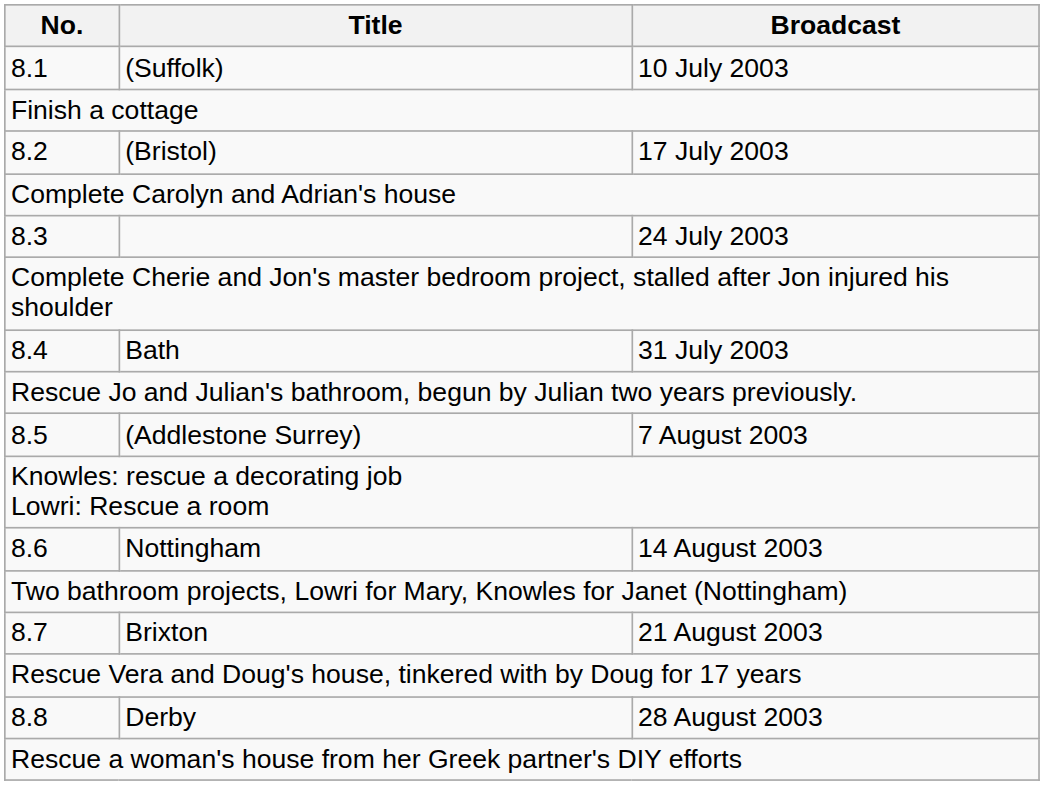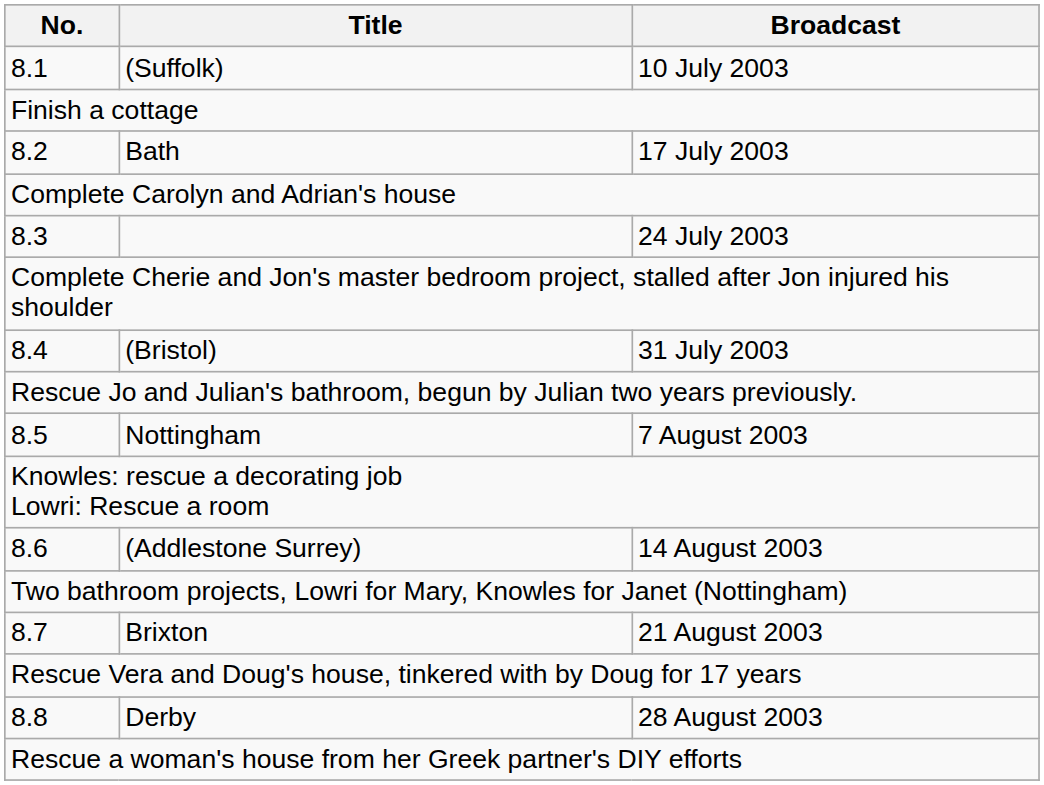 <table class="wikitable" style="width:100%;">
 <tr>
 <th>No.</th>
 <th>Title</th>
 <th>Broadcast</th>
 </tr>
 <tr>
 <td>8.1</td>
 <td>(Suffolk)</td>
 <td>10 July 2003</td>
 </tr>
 <tr>
 <td colspan="3">Finish a cottage</td>
 </tr>
 <tr>
 <td>8.2</td>
-<td>(Bristol)</td>
+<td>Bath</td>
 <td>17 July 2003</td>
 </tr>
 <tr>
 <td colspan="3">Complete Carolyn and Adrian's house</td>
 </tr>
 <tr>
 <td>8.3</td>
 <td></td>
 <td>24 July 2003</td>
 </tr>
 <tr>
 <td colspan="3">Complete Cherie and Jon's master bedroom project, stalled after Jon injured his shoulder</td>
 </tr>
 <tr>
 <td>8.4</td>
-<td>Bath</td>
+<td>(Bristol)</td>
 <td>31 July 2003</td>
 </tr>
 <tr>
 <td colspan="3">Rescue Jo and Julian's bathroom, begun by Julian two years previously.</td>
 </tr>
 <tr>
 <td>8.5</td>
-<td>(Addlestone Surrey)</td>
+<td>Nottingham</td>
 <td>7 August 2003</td>
 </tr>
 <tr>
 <td colspan="3">Knowles: rescue a decorating job<br>Lowri: Rescue a room</td>
 </tr>
 <tr>
 <td>8.6</td>
-<td>Nottingham</td>
+<td>(Addlestone Surrey)</td>
 <td>14 August 2003</td>
 </tr>
 <tr>
 <td colspan="3">Two bathroom projects, Lowri for Mary, Knowles for Janet (Nottingham)</td>
 </tr>
 <tr>
 <td>8.7</td>
 <td>Brixton</td>
 <td>21 August 2003</td>
 </tr>
 <tr>
 <td colspan="3">Rescue Vera and Doug's house, tinkered with by Doug for 17 years</td>
 </tr>
 <tr>
 <td>8.8</td>
 <td>Derby</td>
 <td>28 August 2003</td>
 </tr>
 <tr>
 <td colspan="3">Rescue a woman's house from her Greek partner's DIY efforts</td>
 </tr>
 </table>
